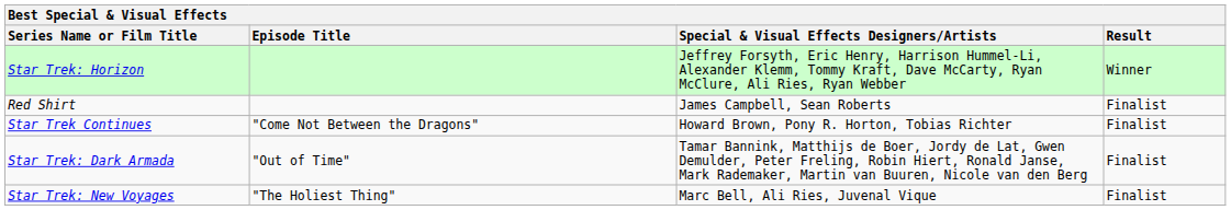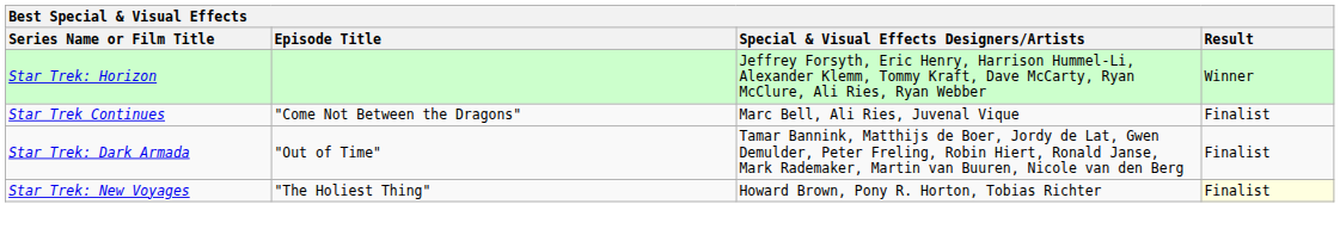 <table class="wikitable" width=100%>
 <tr>
 <th colspan="4" ! style="text-align:left;">Best Special & Visual Effects</th>
 </tr>
 <tr>
 <th style="text-align:left; width: 20%;"><strong>Series Name or Film Title</strong></th>
 <th style="text-align:left; width: 35%;"><strong>Episode Title</strong></th>
 <th style="text-align:left; width: 35%;"><strong>Special & Visual Effects Designers/Artists</strong></th>
 <th style="text-align:left; width: 10%;"><strong>Result</strong></th>
 </tr>
 <tr style="background-color:#ccffcc;">
 <td><em><a href='#'>Star Trek: Horizon</a></em></td>
 <td></td>
 <td>Jeffrey Forsyth, Eric Henry, Harrison Hummel-Li, Alexander Klemm, Tommy Kraft, Dave McCarty, Ryan McClure, Ali Ries, Ryan Webber</td>
 <td>Winner</td>
 </tr>
 <tr>
-<td><em>Red Shirt</em></td>
-<td></td>
-<td>James Campbell, Sean Roberts</td>
-<td>Finalist</td>
-</tr>
-<tr>
 <td><em><a href='#'>Star Trek Continues</a></em></td>
 <td>"Come Not Between the Dragons"</td>
-<td>Howard Brown, Pony R. Horton, Tobias Richter</td>
+<td>Marc Bell, Ali Ries, Juvenal Vique</td>
 <td>Finalist</td>
 </tr>
 <tr>
 <td><em><a href='#'>Star Trek: Dark Armada</a></em></td>
 <td>"Out of Time"</td>
 <td>Tamar Bannink, Matthijs de Boer, Jordy de Lat, Gwen Demulder, Peter Freling, Robin Hiert, Ronald Janse, Mark Rademaker, Martin van Buuren, Nicole van den Berg</td>
 <td>Finalist</td>
 </tr>
 <tr>
 <td><em><a href='#'>Star Trek: New Voyages</a></em></td>
 <td>"The Holiest Thing"</td>
-<td>Marc Bell, Ali Ries, Juvenal Vique</td>
-<td>Finalist</td>
+<td>Howard Brown, Pony R. Horton, Tobias Richter</td>
+<td style="background: lightyellow;">Finalist</td>
 </tr>
 </table>
